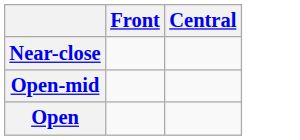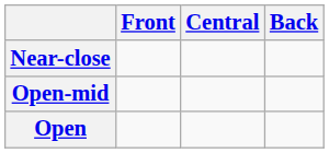 <table class="wikitable" style=text-align:center>
 <tr>
 <th></th>
 <th><a href='#'>Front</a></th>
 <th><a href='#'>Central</a></th>
+<th><a href='#'>Back</a></th>
 </tr>
 <tr>
 <th><a href='#'>Near-close</a></th>
+<td></td>
 <td></td>
 <td></td>
 </tr>
 <tr>
 <th><a href='#'>Open-mid</a></th>
 <td></td>
 <td></td>
+<td></td>
 </tr>
 <tr>
 <th><a href='#'>Open</a></th>
 <td></td>
 <td></td>
+<td></td>
 </tr>
 </table>
